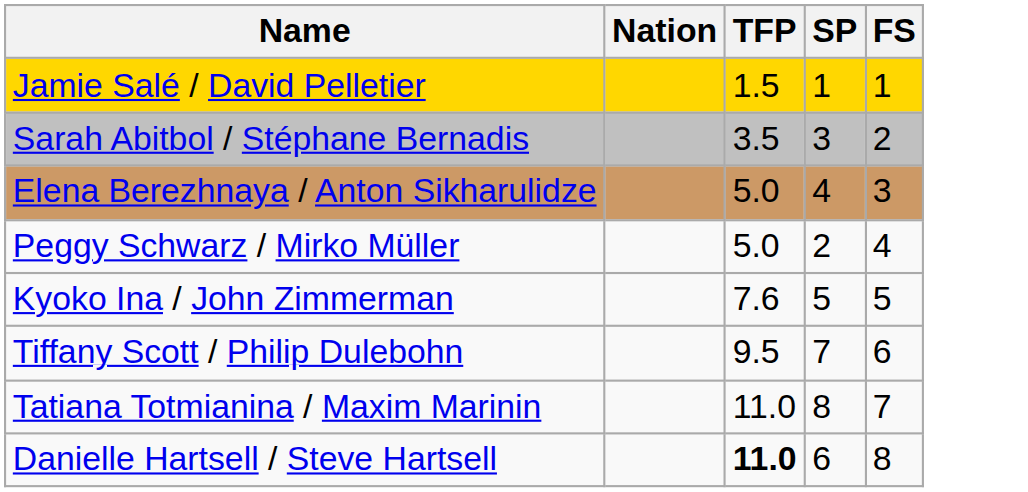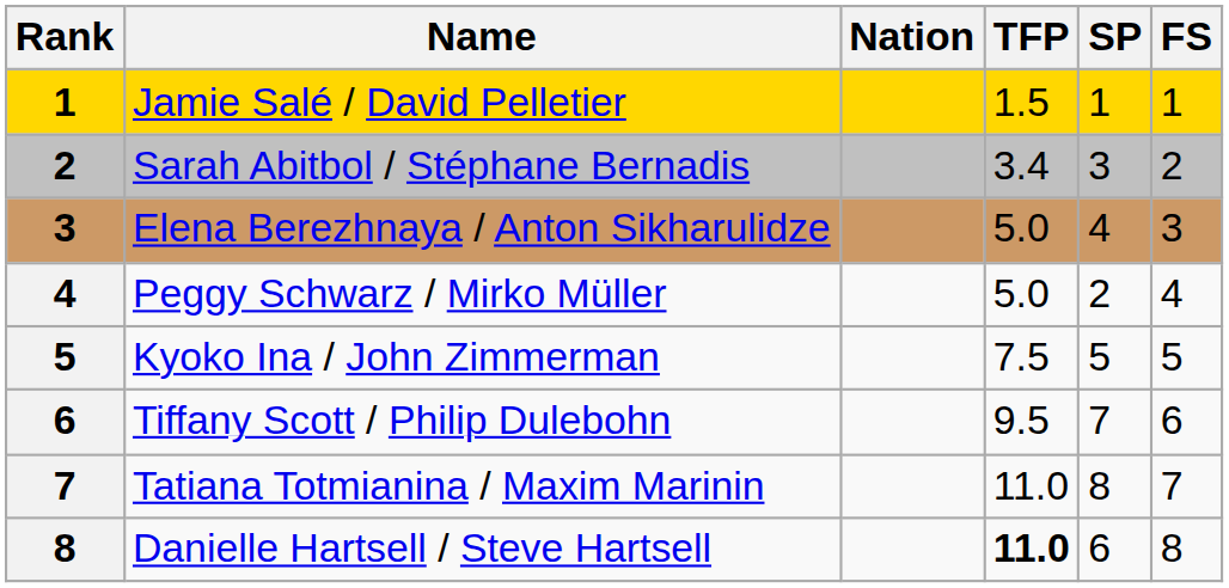 <table class="wikitable">
 <tr>
+<th>Rank</th>
 <th>Name</th>
 <th>Nation</th>
 <th>TFP</th>
 <th>SP</th>
 <th>FS</th>
 </tr>
 <tr bgcolor="gold">
+<td align="center"><strong>1</strong></td>
 <td><a href='#'>Jamie Salé</a> / <a href='#'>David Pelletier</a></td>
 <td></td>
 <td>1.5</td>
 <td>1</td>
 <td>1</td>
 </tr>
 <tr bgcolor="silver">
+<td align="center"><strong>2</strong></td>
 <td><a href='#'>Sarah Abitbol</a> / <a href='#'>Stéphane Bernadis</a></td>
 <td></td>
-<td>3.5</td>
+<td>3.4</td>
 <td>3</td>
 <td>2</td>
 </tr>
 <tr bgcolor="cc9966">
+<td align="center"><strong>3</strong></td>
 <td><a href='#'>Elena Berezhnaya</a> / <a href='#'>Anton Sikharulidze</a></td>
 <td></td>
 <td>5.0</td>
 <td>4</td>
 <td>3</td>
 </tr>
 <tr>
+<th>4</th>
 <td><a href='#'>Peggy Schwarz</a> / <a href='#'>Mirko Müller</a></td>
 <td></td>
 <td>5.0</td>
 <td>2</td>
 <td>4</td>
 </tr>
 <tr>
+<th>5</th>
 <td><a href='#'>Kyoko Ina</a> / <a href='#'>John Zimmerman</a></td>
 <td></td>
-<td>7.6</td>
+<td>7.5</td>
 <td>5</td>
 <td>5</td>
 </tr>
 <tr>
+<th>6</th>
 <td><a href='#'>Tiffany Scott</a> / <a href='#'>Philip Dulebohn</a></td>
 <td></td>
 <td>9.5</td>
 <td>7</td>
 <td>6</td>
 </tr>
 <tr>
+<th>7</th>
 <td><a href='#'>Tatiana Totmianina</a> / <a href='#'>Maxim Marinin</a></td>
 <td></td>
 <td>11.0</td>
 <td>8</td>
 <td>7</td>
 </tr>
 <tr>
+<th>8</th>
 <td><a href='#'>Danielle Hartsell</a> / <a href='#'>Steve Hartsell</a></td>
 <td></td>
 <td><strong>11.0</strong></td>
 <td>6</td>
 <td>8</td>
 </tr>
 </table>
